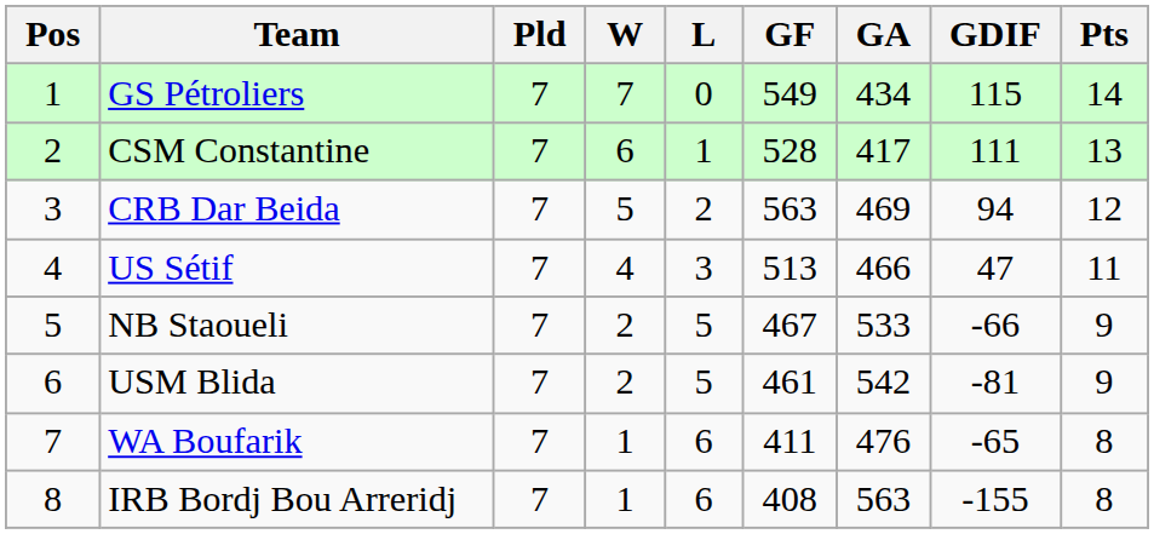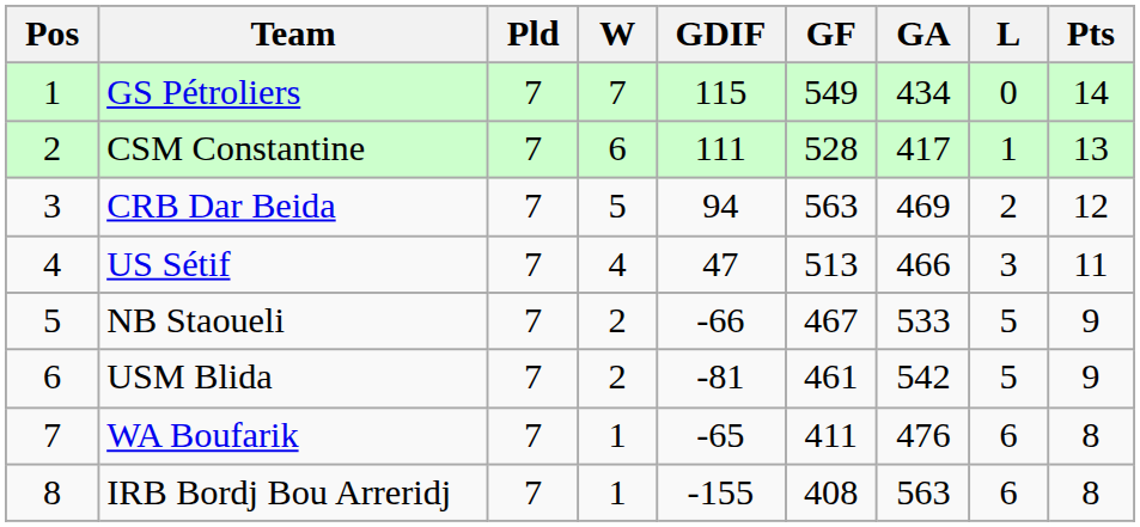 <table class=wikitable style="text-align:center" width=500>
 <tr>
 <th width=5%>Pos</th>
 <th width=25%>Team</th>
 <th width=5%>Pld</th>
 <th width=5%>W</th>
-<th width=5%>L</th>
+<th width=5%>GDIF</th>
 <th width=5%>GF</th>
 <th width=5%>GA</th>
-<th width=5%>GDIF</th>
+<th width=5%>L</th>
 <th width=5%>Pts</th>
 </tr>
 <tr bgcolor=#ccffcc>
 <td>1</td>
 <td align="left"><a href='#'>GS Pétroliers</a></td>
 <td>7</td>
 <td>7</td>
-<td>0</td>
+<td>115</td>
 <td>549</td>
 <td>434</td>
-<td>115</td>
+<td>0</td>
 <td>14</td>
 </tr>
 <tr bgcolor=#ccffcc>
 <td>2</td>
 <td align="left">CSM Constantine</td>
 <td>7</td>
 <td>6</td>
-<td>1</td>
+<td>111</td>
 <td>528</td>
 <td>417</td>
-<td>111</td>
+<td>1</td>
 <td>13</td>
 </tr>
 <tr>
 <td>3</td>
 <td align="left"><a href='#'>CRB Dar Beida</a></td>
 <td>7</td>
 <td>5</td>
-<td>2</td>
+<td>94</td>
 <td>563</td>
 <td>469</td>
-<td>94</td>
+<td>2</td>
 <td>12</td>
 </tr>
 <tr>
 <td>4</td>
 <td align="left"><a href='#'>US Sétif</a></td>
 <td>7</td>
 <td>4</td>
-<td>3</td>
+<td>47</td>
 <td>513</td>
 <td>466</td>
-<td>47</td>
+<td>3</td>
 <td>11</td>
 </tr>
 <tr>
 <td>5</td>
 <td align="left">NB Staoueli</td>
 <td>7</td>
 <td>2</td>
-<td>5</td>
+<td>-66</td>
 <td>467</td>
 <td>533</td>
-<td>-66</td>
+<td>5</td>
 <td>9</td>
 </tr>
 <tr>
 <td>6</td>
 <td align="left">USM Blida</td>
 <td>7</td>
 <td>2</td>
-<td>5</td>
+<td>-81</td>
 <td>461</td>
 <td>542</td>
-<td>-81</td>
+<td>5</td>
 <td>9</td>
 </tr>
 <tr>
 <td>7</td>
 <td align="left"><a href='#'>WA Boufarik</a></td>
 <td>7</td>
 <td>1</td>
-<td>6</td>
+<td>-65</td>
 <td>411</td>
 <td>476</td>
-<td>-65</td>
+<td>6</td>
 <td>8</td>
 </tr>
 <tr>
 <td>8</td>
 <td align="left">IRB Bordj Bou Arreridj</td>
 <td>7</td>
 <td>1</td>
-<td>6</td>
+<td>-155</td>
 <td>408</td>
 <td>563</td>
-<td>-155</td>
+<td>6</td>
 <td>8</td>
 </tr>
 </table>
